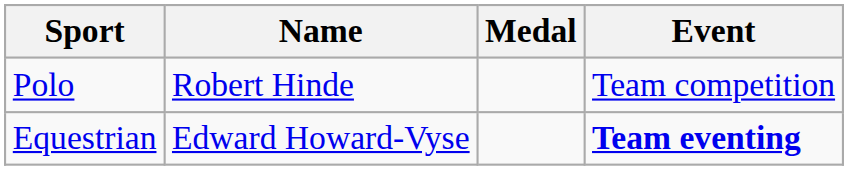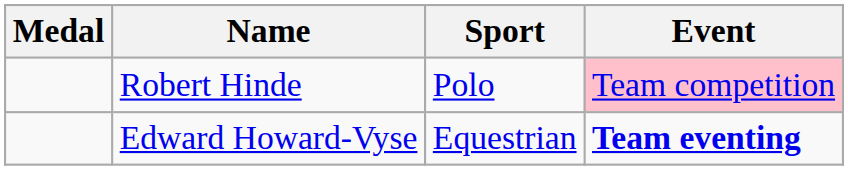 <table class="wikitable sortable">
 <tr>
+<th>Medal</th>
+<th>Name</th>
 <th>Sport</th>
-<th>Name</th>
-<th>Medal</th>
 <th>Event</th>
 </tr>
 <tr>
+<td></td>
+<td><a href='#'>Robert Hinde</a></td>
 <td><a href='#'>Polo</a></td>
-<td><a href='#'>Robert Hinde</a></td>
-<td></td>
-<td><a href='#'>Team competition</a></td>
+<td style="background: pink;"><a href='#'>Team competition</a></td>
 </tr>
 <tr>
+<td></td>
+<td><a href='#'>Edward Howard-Vyse</a></td>
 <td><a href='#'>Equestrian</a></td>
-<td><a href='#'>Edward Howard-Vyse</a></td>
-<td></td>
 <td><strong><a href='#'>Team eventing</a></strong></td>
 </tr>
 </table>
